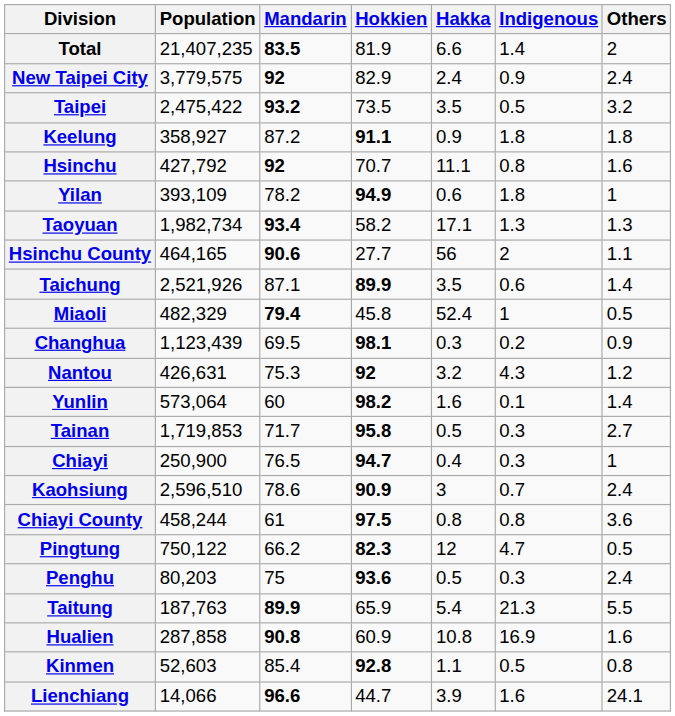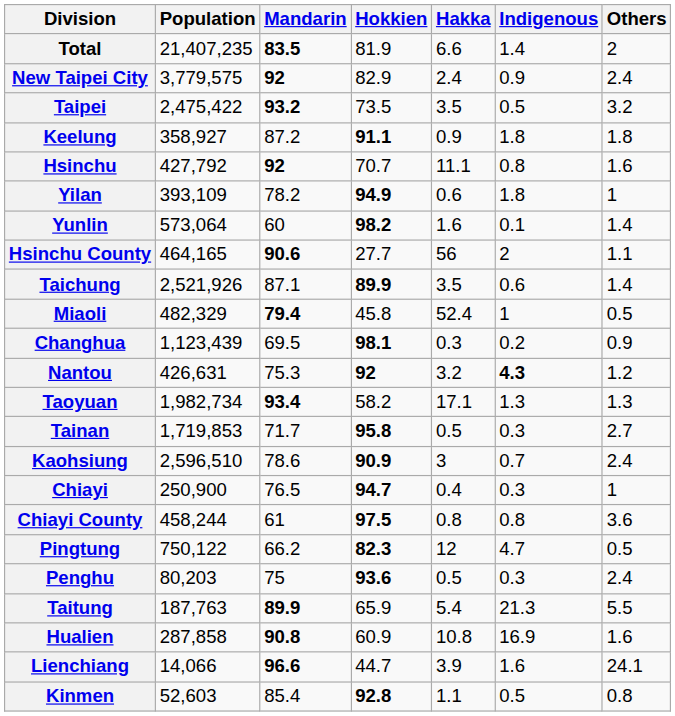 <table class="wikitable sortable">
 <tr>
 <th>Division</th>
 <th>Population</th>
 <th><a href='#'>Mandarin</a></th>
 <th><a href='#'>Hokkien</a></th>
 <th><a href='#'>Hakka</a></th>
 <th><a href='#'>Indigenous</a></th>
 <th>Others</th>
 </tr>
 <tr>
 <th>Total</th>
 <td>21,407,235</td>
 <td><strong>83.5</strong></td>
 <td>81.9</td>
 <td>6.6</td>
 <td>1.4</td>
 <td>2</td>
 </tr>
 <tr>
 <th><a href='#'>New Taipei City</a></th>
 <td>3,779,575</td>
 <td><strong>92</strong></td>
 <td>82.9</td>
 <td>2.4</td>
 <td>0.9</td>
 <td>2.4</td>
 </tr>
 <tr>
 <th><a href='#'>Taipei</a></th>
 <td>2,475,422</td>
 <td><strong>93.2</strong></td>
 <td>73.5</td>
 <td>3.5</td>
 <td>0.5</td>
 <td>3.2</td>
 </tr>
 <tr>
 <th><a href='#'>Keelung</a></th>
 <td>358,927</td>
 <td>87.2</td>
 <td><strong>91.1</strong></td>
 <td>0.9</td>
 <td>1.8</td>
 <td>1.8</td>
 </tr>
 <tr>
 <th><a href='#'>Hsinchu</a></th>
 <td>427,792</td>
 <td><strong>92</strong></td>
 <td>70.7</td>
 <td>11.1</td>
 <td>0.8</td>
 <td>1.6</td>
 </tr>
 <tr>
 <th><a href='#'>Yilan</a></th>
 <td>393,109</td>
 <td>78.2</td>
 <td><strong>94.9</strong></td>
 <td>0.6</td>
 <td>1.8</td>
 <td>1</td>
 </tr>
 <tr>
-<th><a href='#'>Taoyuan</a></th>
-<td>1,982,734</td>
-<td><strong>93.4</strong></td>
-<td>58.2</td>
-<td>17.1</td>
-<td>1.3</td>
-<td>1.3</td>
+<th><a href='#'>Yunlin</a></th>
+<td>573,064</td>
+<td>60</td>
+<td><strong>98.2</strong></td>
+<td>1.6</td>
+<td>0.1</td>
+<td>1.4</td>
 </tr>
 <tr>
 <th><a href='#'>Hsinchu County</a></th>
 <td>464,165</td>
 <td><strong>90.6</strong></td>
 <td>27.7</td>
 <td>56</td>
 <td>2</td>
 <td>1.1</td>
 </tr>
 <tr>
 <th><a href='#'>Taichung</a></th>
 <td>2,521,926</td>
 <td>87.1</td>
 <td><strong>89.9</strong></td>
 <td>3.5</td>
 <td>0.6</td>
 <td>1.4</td>
 </tr>
 <tr>
 <th><a href='#'>Miaoli</a></th>
 <td>482,329</td>
 <td><strong>79.4</strong></td>
 <td>45.8</td>
 <td>52.4</td>
 <td>1</td>
 <td>0.5</td>
 </tr>
 <tr>
 <th><a href='#'>Changhua</a></th>
 <td>1,123,439</td>
 <td>69.5</td>
 <td><strong>98.1</strong></td>
 <td>0.3</td>
 <td>0.2</td>
 <td>0.9</td>
 </tr>
 <tr>
 <th><a href='#'>Nantou</a></th>
 <td>426,631</td>
 <td>75.3</td>
 <td><strong>92</strong></td>
 <td>3.2</td>
-<td>4.3</td>
+<td><strong>4.3</strong></td>
 <td>1.2</td>
 </tr>
 <tr>
-<th><a href='#'>Yunlin</a></th>
-<td>573,064</td>
-<td>60</td>
-<td><strong>98.2</strong></td>
-<td>1.6</td>
-<td>0.1</td>
-<td>1.4</td>
+<th><a href='#'>Taoyuan</a></th>
+<td>1,982,734</td>
+<td><strong>93.4</strong></td>
+<td>58.2</td>
+<td>17.1</td>
+<td>1.3</td>
+<td>1.3</td>
 </tr>
 <tr>
 <th><a href='#'>Tainan</a></th>
 <td>1,719,853</td>
 <td>71.7</td>
 <td><strong>95.8</strong></td>
 <td>0.5</td>
 <td>0.3</td>
 <td>2.7</td>
 </tr>
 <tr>
+<th><a href='#'>Kaohsiung</a></th>
+<td>2,596,510</td>
+<td>78.6</td>
+<td><strong>90.9</strong></td>
+<td>3</td>
+<td>0.7</td>
+<td>2.4</td>
+</tr>
+<tr>
 <th><a href='#'>Chiayi</a></th>
 <td>250,900</td>
 <td>76.5</td>
 <td><strong>94.7</strong></td>
 <td>0.4</td>
 <td>0.3</td>
 <td>1</td>
-</tr>
-<tr>
-<th><a href='#'>Kaohsiung</a></th>
-<td>2,596,510</td>
-<td>78.6</td>
-<td><strong>90.9</strong></td>
-<td>3</td>
-<td>0.7</td>
-<td>2.4</td>
 </tr>
 <tr>
 <th><a href='#'>Chiayi County</a></th>
 <td>458,244</td>
 <td>61</td>
 <td><strong>97.5</strong></td>
 <td>0.8</td>
 <td>0.8</td>
 <td>3.6</td>
 </tr>
 <tr>
 <th><a href='#'>Pingtung</a></th>
 <td>750,122</td>
 <td>66.2</td>
 <td><strong>82.3</strong></td>
 <td>12</td>
 <td>4.7</td>
 <td>0.5</td>
 </tr>
 <tr>
 <th><a href='#'>Penghu</a></th>
 <td>80,203</td>
 <td>75</td>
 <td><strong>93.6</strong></td>
 <td>0.5</td>
 <td>0.3</td>
 <td>2.4</td>
 </tr>
 <tr>
 <th><a href='#'>Taitung</a></th>
 <td>187,763</td>
 <td><strong>89.9</strong></td>
 <td>65.9</td>
 <td>5.4</td>
 <td>21.3</td>
 <td>5.5</td>
 </tr>
 <tr>
 <th><a href='#'>Hualien</a></th>
 <td>287,858</td>
 <td><strong>90.8</strong></td>
 <td>60.9</td>
 <td>10.8</td>
 <td>16.9</td>
 <td>1.6</td>
 </tr>
 <tr>
+<th><a href='#'>Lienchiang</a></th>
+<td>14,066</td>
+<td><strong>96.6</strong></td>
+<td>44.7</td>
+<td>3.9</td>
+<td>1.6</td>
+<td>24.1</td>
+</tr>
+<tr>
 <th><a href='#'>Kinmen</a></th>
 <td>52,603</td>
 <td>85.4</td>
 <td><strong>92.8</strong></td>
 <td>1.1</td>
 <td>0.5</td>
 <td>0.8</td>
 </tr>
-<tr>
-<th><a href='#'>Lienchiang</a></th>
-<td>14,066</td>
-<td><strong>96.6</strong></td>
-<td>44.7</td>
-<td>3.9</td>
-<td>1.6</td>
-<td>24.1</td>
-</tr>
 </table>
